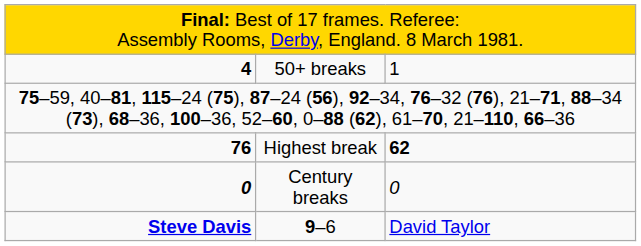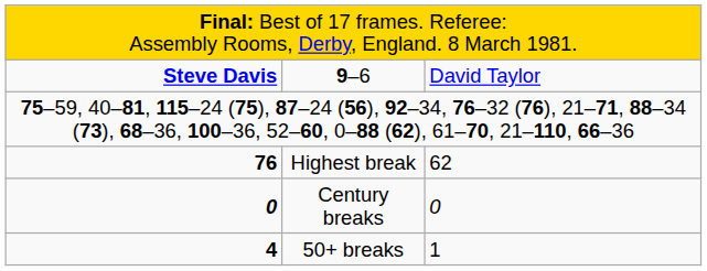 <table class="wikitable" style="font-size: 95%; margin: 1em auto 1em auto;">
 <tr>
 <td colspan="3" align="center" bgcolor="#ffd700"><strong>Final:</strong> Best of 17 frames. Referee: <br>Assembly Rooms, <a href='#'>Derby</a>, England. 8 March 1981.</td>
 </tr>
 <tr>
-<td align="right"><strong>4</strong></td>
-<td align="center">50+ breaks</td>
-<td align="left">1</td>
+<td width="200" align="right"><strong><a href='#'>Steve Davis</a></strong> <br></td>
+<td width="100" align="center"><strong>9</strong>–6</td>
+<td width="200"><a href='#'>David Taylor</a> <br></td>
 </tr>
 <tr>
 <td colspan="3" align="center" style="font-size: 100%"><strong>75</strong>–59, 40–<strong>81</strong>, <strong>115</strong>–24 (<strong>75</strong>), <strong>87</strong>–24 (<strong>56</strong>), <strong>92</strong>–34, <strong>76</strong>–32 (<strong>76</strong>), 21–<strong>71</strong>, <strong>88</strong>–34 (<strong>73</strong>), <strong>68</strong>–36, <strong>100</strong>–36, 52–<strong>60</strong>, 0–<strong>88</strong> (<strong>62</strong>), 61–<strong>70</strong>, 21–<strong>110</strong>, <strong>66</strong>–36</td>
 </tr>
 <tr>
 <td align="right"><strong>76</strong></td>
 <td align="center">Highest break</td>
-<td align="left"><strong>62</strong></td>
+<td align="left">62</td>
 </tr>
 <tr>
 <td align="right"><strong><em>0</em></strong></td>
 <td align="center">Century breaks</td>
 <td align="left"><em>0</em></td>
 </tr>
 <tr>
-<td width="200" align="right"><strong><a href='#'>Steve Davis</a></strong> <br></td>
-<td width="100" align="center"><strong>9</strong>–6</td>
-<td width="200"><a href='#'>David Taylor</a> <br></td>
+<td align="right"><strong>4</strong></td>
+<td align="center">50+ breaks</td>
+<td align="left">1</td>
 </tr>
 </table>
